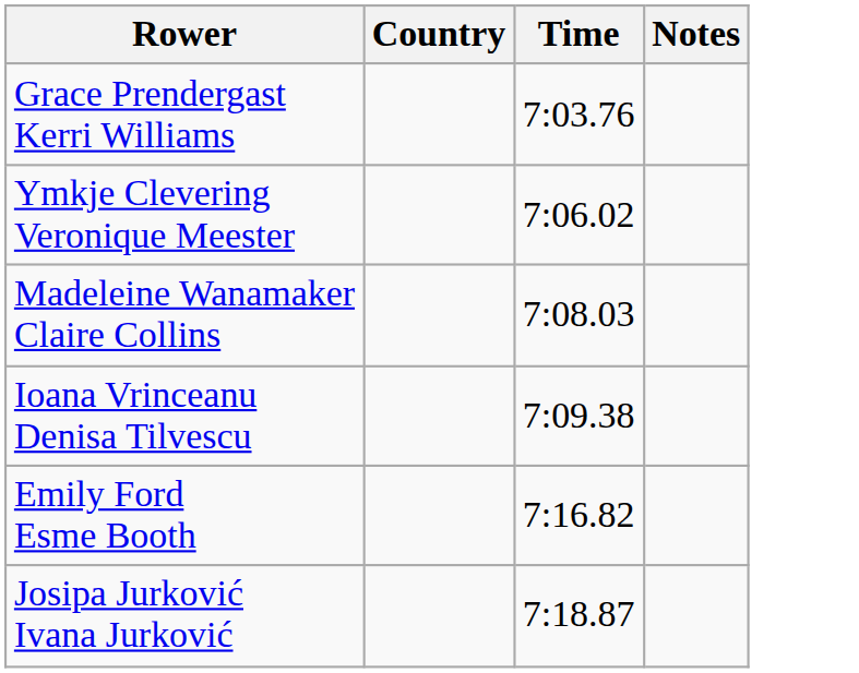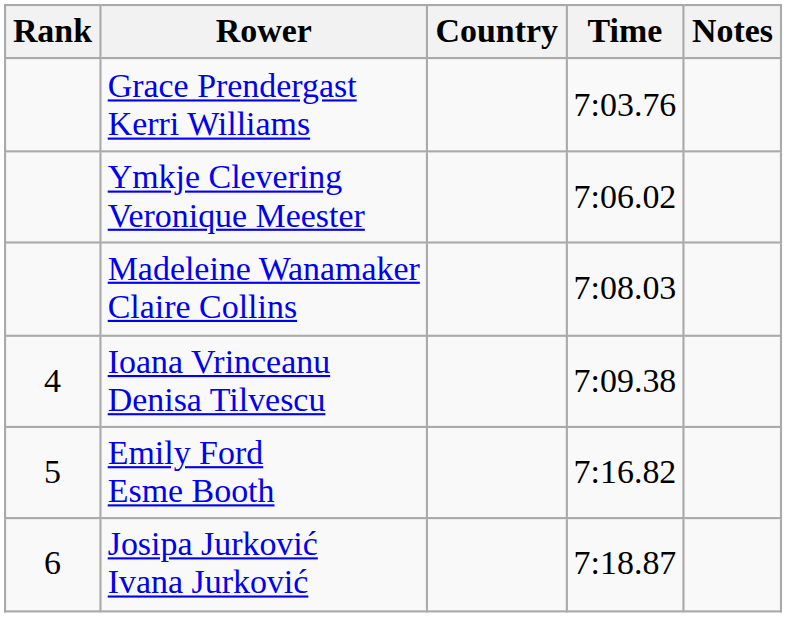 <table class="wikitable" style="text-align:center">
 <tr>
+<th>Rank</th>
 <th>Rower</th>
 <th>Country</th>
 <th>Time</th>
 <th>Notes</th>
 </tr>
 <tr>
+<td></td>
 <td align="left"><a href='#'>Grace Prendergast</a><br><a href='#'>Kerri Williams</a></td>
 <td align="left"></td>
 <td>7:03.76</td>
 <td></td>
 </tr>
 <tr>
+<td></td>
 <td align="left"><a href='#'>Ymkje Clevering</a><br><a href='#'>Veronique Meester</a></td>
 <td align="left"></td>
 <td>7:06.02</td>
 <td></td>
 </tr>
 <tr>
+<td></td>
 <td align="left"><a href='#'>Madeleine Wanamaker</a><br><a href='#'>Claire Collins</a></td>
 <td align="left"></td>
 <td>7:08.03</td>
 <td></td>
 </tr>
 <tr>
+<td>4</td>
 <td align="left"><a href='#'>Ioana Vrinceanu</a><br><a href='#'>Denisa Tilvescu</a></td>
 <td align="left"></td>
 <td>7:09.38</td>
 <td></td>
 </tr>
 <tr>
+<td>5</td>
 <td align="left"><a href='#'>Emily Ford</a><br><a href='#'>Esme Booth</a></td>
 <td align="left"></td>
 <td>7:16.82</td>
 <td></td>
 </tr>
 <tr>
+<td>6</td>
 <td align="left"><a href='#'>Josipa Jurković</a><br><a href='#'>Ivana Jurković</a></td>
 <td align="left"></td>
 <td>7:18.87</td>
 <td></td>
 </tr>
 </table>
